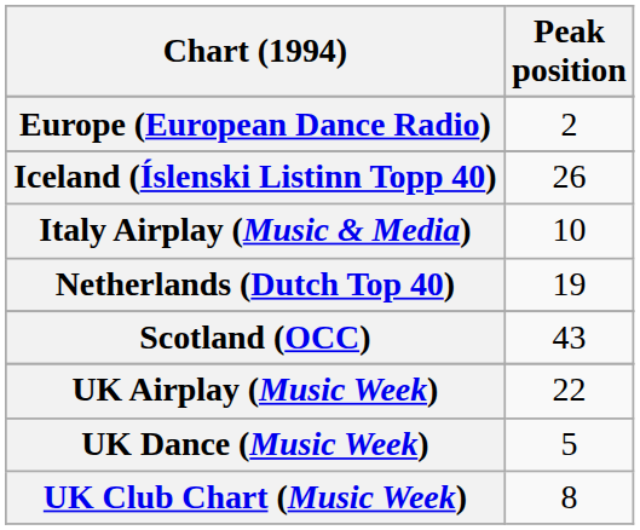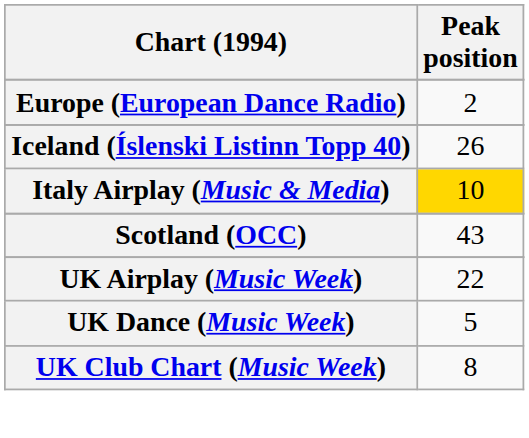 <table class="wikitable sortable plainrowheaders" style="text-align:center">
 <tr>
 <th scope="col">Chart (1994)</th>
 <th scope="col">Peak<br>position</th>
 </tr>
 <tr>
 </tr>
 <tr>
 <th scope="row">Europe (<a href='#'>European Dance Radio</a>)</th>
 <td align="center">2</td>
 </tr>
 <tr>
 </tr>
 <tr>
 <th scope="row">Iceland (<a href='#'>Íslenski Listinn Topp 40</a>)</th>
 <td align="center">26</td>
 </tr>
 <tr>
 <th scope="row">Italy Airplay (<em><a href='#'>Music & Media</a></em>)</th>
-<td>10</td>
-</tr>
-<tr>
-<th scope="row">Netherlands (<a href='#'>Dutch Top 40</a>)</th>
-<td align="center">19</td>
+<td style="background: gold;">10</td>
 </tr>
 <tr>
 </tr>
 <tr>
 <th scope="row">Scotland (<a href='#'>OCC</a>)</th>
 <td align="center">43</td>
 </tr>
 <tr>
 </tr>
 <tr>
 <th scope="row">UK Airplay (<em><a href='#'>Music Week</a></em>)</th>
 <td align="center">22</td>
 </tr>
 <tr>
 <th scope="row">UK Dance (<em><a href='#'>Music Week</a></em>)</th>
 <td align="center">5</td>
 </tr>
 <tr>
 <th scope="row"><a href='#'>UK Club Chart</a> (<em><a href='#'>Music Week</a></em>)</th>
 <td align="center">8</td>
 </tr>
 </table>
